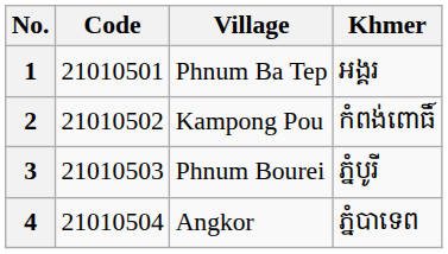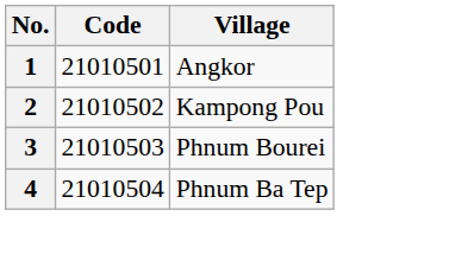 <table class="wikitable sortable">
 <tr>
 <th>No.</th>
 <th>Code</th>
 <th>Village</th>
-<th>Khmer</th>
 </tr>
 <tr>
 <th>1</th>
 <td>21010501</td>
-<td>Phnum Ba Tep</td>
-<td>អង្គរ</td>
+<td>Angkor</td>
 </tr>
 <tr>
 <th>2</th>
 <td>21010502</td>
 <td>Kampong Pou</td>
-<td>កំពង់ពោធិ៍</td>
 </tr>
 <tr>
 <th>3</th>
 <td>21010503</td>
 <td>Phnum Bourei</td>
-<td>ភ្នំបូរី</td>
 </tr>
 <tr>
 <th>4</th>
 <td>21010504</td>
-<td>Angkor</td>
-<td>ភ្នំបាទេព</td>
+<td>Phnum Ba Tep</td>
 </tr>
 </table>
